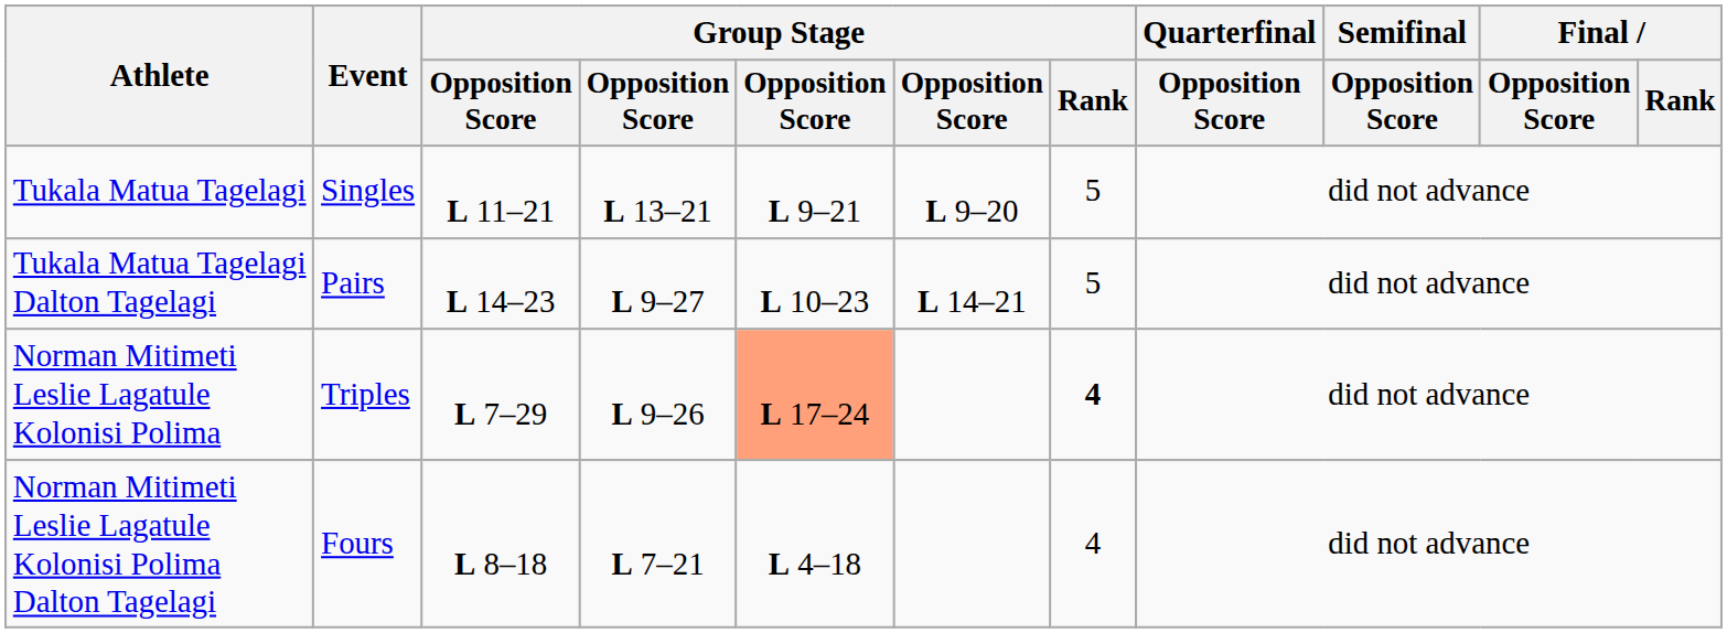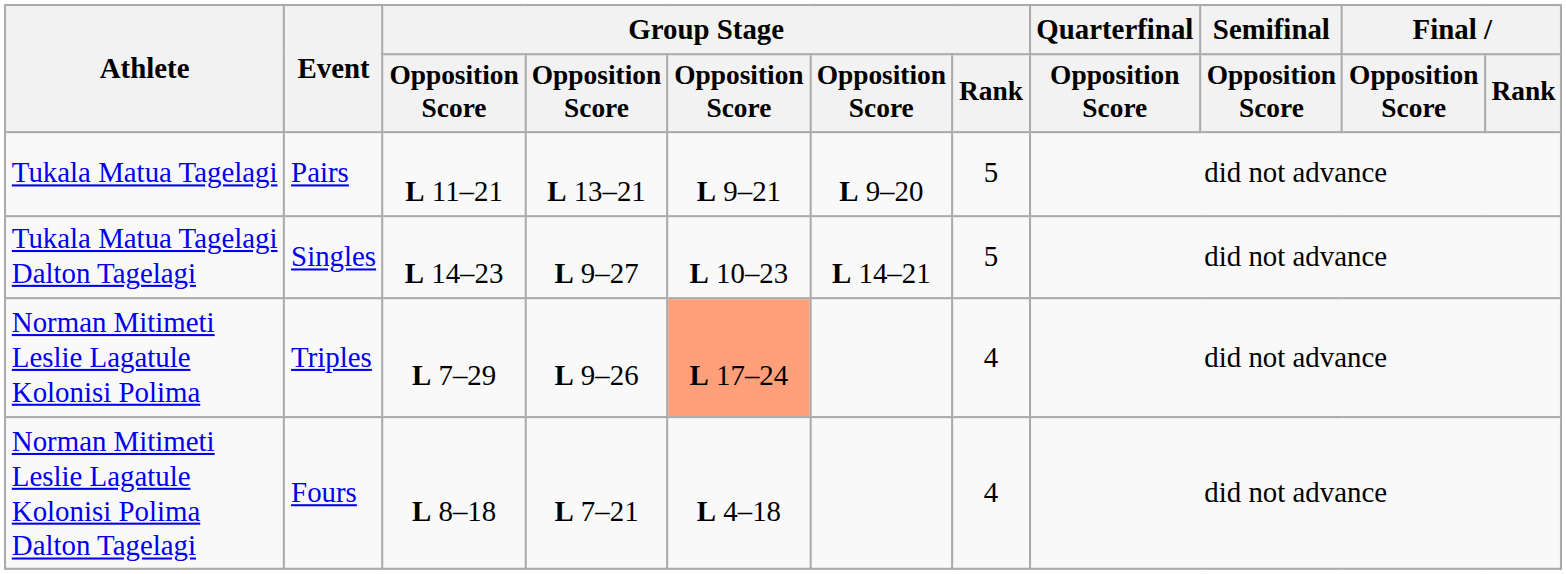 <table class="wikitable" style="font-size:88%; text-align:center">
 <tr>
 <th rowspan=2>Athlete</th>
 <th rowspan=2>Event</th>
 <th colspan=5>Group Stage</th>
 <th>Quarterfinal</th>
 <th>Semifinal</th>
 <th colspan=2>Final / </th>
 </tr>
 <tr style="font-size:95%">
 <th>Opposition<br>Score</th>
 <th>Opposition<br>Score</th>
 <th>Opposition<br>Score</th>
 <th>Opposition<br>Score</th>
 <th>Rank</th>
 <th>Opposition<br>Score</th>
 <th>Opposition<br>Score</th>
 <th>Opposition<br>Score</th>
 <th>Rank</th>
 </tr>
 <tr>
 <td align=left><a href='#'>Tukala Matua Tagelagi</a></td>
-<td align=left><a href='#'>Singles</a></td>
+<td align=left><a href='#'>Pairs</a></td>
 <td><br><strong>L</strong> 11–21</td>
 <td><br><strong>L</strong> 13–21</td>
 <td><br><strong>L</strong> 9–21</td>
 <td><br><strong>L</strong> 9–20</td>
 <td>5</td>
 <td colspan=4>did not advance</td>
 </tr>
 <tr>
 <td align=left><a href='#'>Tukala Matua Tagelagi</a><br><a href='#'>Dalton Tagelagi</a></td>
-<td align=left><a href='#'>Pairs</a></td>
+<td align=left><a href='#'>Singles</a></td>
 <td><br><strong>L</strong> 14–23</td>
 <td><br><strong>L</strong> 9–27</td>
 <td><br><strong>L</strong> 10–23</td>
 <td><br><strong>L</strong> 14–21</td>
 <td>5</td>
 <td colspan=4>did not advance</td>
 </tr>
 <tr>
 <td align=left><a href='#'>Norman Mitimeti</a><br><a href='#'>Leslie Lagatule</a><br><a href='#'>Kolonisi Polima</a></td>
 <td align=left><a href='#'>Triples</a></td>
 <td><br><strong>L</strong> 7–29</td>
 <td><br><strong>L</strong> 9–26</td>
 <td style="background: lightsalmon;"><br><strong>L</strong> 17–24</td>
 <td></td>
-<td><strong>4</strong></td>
+<td>4</td>
 <td colspan=4>did not advance</td>
 </tr>
 <tr>
 <td align=left><a href='#'>Norman Mitimeti</a><br><a href='#'>Leslie Lagatule</a><br><a href='#'>Kolonisi Polima</a><br><a href='#'>Dalton Tagelagi</a></td>
 <td align=left><a href='#'>Fours</a></td>
 <td><br><strong>L</strong> 8–18</td>
 <td><br><strong>L</strong> 7–21</td>
 <td><br><strong>L</strong> 4–18</td>
 <td></td>
 <td>4</td>
 <td colspan=4>did not advance</td>
 </tr>
 </table>
